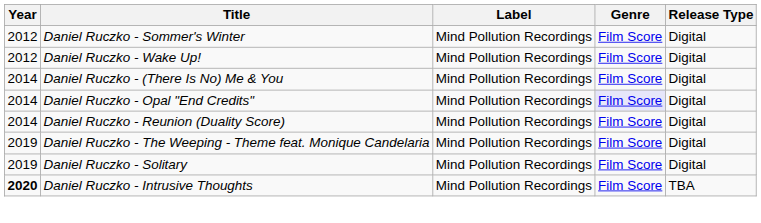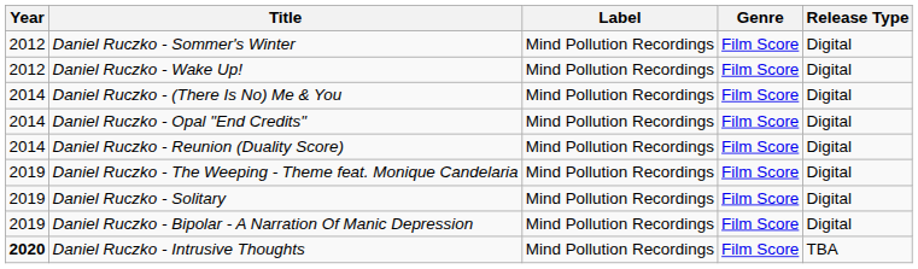 <table class="wikitable sortable plainrowheaders">
 <tr>
 <th scope="col">Year</th>
 <th scope="col">Title</th>
 <th scope="col">Label</th>
 <th scope="col">Genre</th>
 <th scope="col">Release Type</th>
 </tr>
 <tr>
 <td>2012</td>
 <td><em>Daniel Ruczko - Sommer's Winter</em></td>
 <td>Mind Pollution Recordings</td>
 <td><a href='#'>Film Score</a></td>
 <td>Digital</td>
 </tr>
 <tr>
 <td>2012</td>
 <td><em>Daniel Ruczko - Wake Up!</em></td>
 <td>Mind Pollution Recordings</td>
 <td><a href='#'>Film Score</a></td>
 <td>Digital</td>
 </tr>
 <tr>
 <td>2014</td>
 <td><em>Daniel Ruczko - (There Is No) Me & You</em></td>
 <td>Mind Pollution Recordings</td>
 <td><a href='#'>Film Score</a></td>
 <td>Digital</td>
 </tr>
 <tr>
 <td>2014</td>
 <td><em>Daniel Ruczko - Opal "End Credits"</em></td>
 <td>Mind Pollution Recordings</td>
-<td style="background: lavender;"><a href='#'>Film Score</a></td>
+<td><a href='#'>Film Score</a></td>
 <td>Digital</td>
 </tr>
 <tr>
 <td>2014</td>
 <td><em>Daniel Ruczko - Reunion (Duality Score)</em></td>
 <td>Mind Pollution Recordings</td>
 <td><a href='#'>Film Score</a></td>
 <td>Digital</td>
 </tr>
 <tr>
 <td>2019</td>
 <td><em>Daniel Ruczko - The Weeping - Theme feat. Monique Candelaria</em></td>
 <td>Mind Pollution Recordings</td>
 <td><a href='#'>Film Score</a></td>
 <td>Digital</td>
 </tr>
 <tr>
 <td>2019</td>
 <td><em>Daniel Ruczko - Solitary</em></td>
 <td>Mind Pollution Recordings</td>
 <td><a href='#'>Film Score</a></td>
 <td>Digital</td>
 </tr>
 <tr>
+<td>2019</td>
+<td><em>Daniel Ruczko - Bipolar - A Narration Of Manic Depression</em></td>
+<td>Mind Pollution Recordings</td>
+<td><a href='#'>Film Score</a></td>
+<td>Digital</td>
+</tr>
+<tr>
 <td><strong>2020</strong></td>
 <td><em>Daniel Ruczko - Intrusive Thoughts</em></td>
 <td>Mind Pollution Recordings</td>
 <td><a href='#'>Film Score</a></td>
 <td>TBA</td>
 </tr>
 </table>
